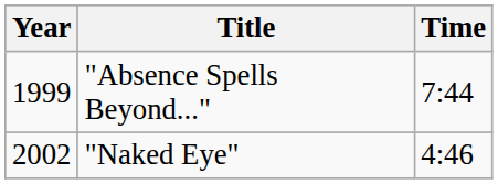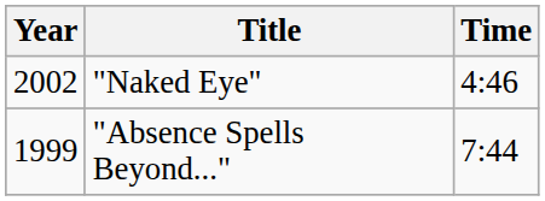 <table class="wikitable" border="1">
 <tr>
 <th>Year</th>
 <th width="175">Title</th>
 <th>Time</th>
 </tr>
 <tr>
+<td>2002</td>
+<td>"Naked Eye"</td>
+<td>4:46</td>
+</tr>
+<tr>
 <td>1999</td>
 <td>"Absence Spells Beyond..."</td>
 <td>7:44</td>
 </tr>
-<tr>
-<td>2002</td>
-<td>"Naked Eye"</td>
-<td>4:46</td>
-</tr>
 </table>
